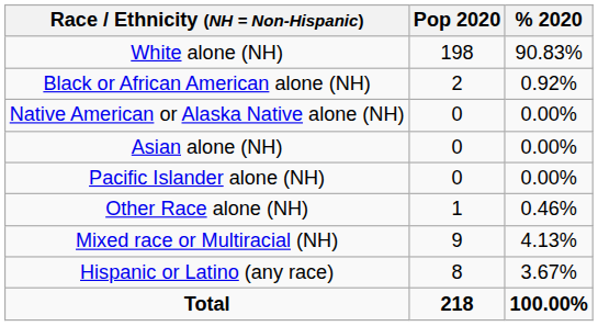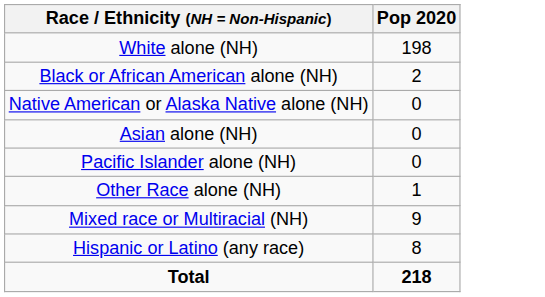 <table class="wikitable" style="text-align:center;">
 <tr>
 <th>Race / Ethnicity <small>(<em>NH = Non-Hispanic</em>)</small></th>
 <th>Pop 2020</th>
-<th>% 2020</th>
 </tr>
 <tr>
 <td><a href='#'>White</a> alone (NH)</td>
 <td>198</td>
-<td>90.83%</td>
 </tr>
 <tr>
 <td><a href='#'>Black or African American</a> alone (NH)</td>
 <td>2</td>
-<td>0.92%</td>
 </tr>
 <tr>
 <td><a href='#'>Native American</a> or <a href='#'>Alaska Native</a> alone (NH)</td>
 <td>0</td>
-<td>0.00%</td>
 </tr>
 <tr>
 <td><a href='#'>Asian</a> alone (NH)</td>
 <td>0</td>
-<td>0.00%</td>
 </tr>
 <tr>
 <td><a href='#'>Pacific Islander</a> alone (NH)</td>
 <td>0</td>
-<td>0.00%</td>
 </tr>
 <tr>
 <td><a href='#'>Other Race</a> alone (NH)</td>
 <td>1</td>
-<td>0.46%</td>
 </tr>
 <tr>
 <td><a href='#'>Mixed race or Multiracial</a> (NH)</td>
 <td>9</td>
-<td>4.13%</td>
 </tr>
 <tr>
 <td><a href='#'>Hispanic or Latino</a> (any race)</td>
 <td>8</td>
-<td>3.67%</td>
 </tr>
 <tr>
 <td><strong>Total</strong></td>
 <td><strong>218</strong></td>
-<td><strong>100.00%</strong></td>
 </tr>
 </table>
